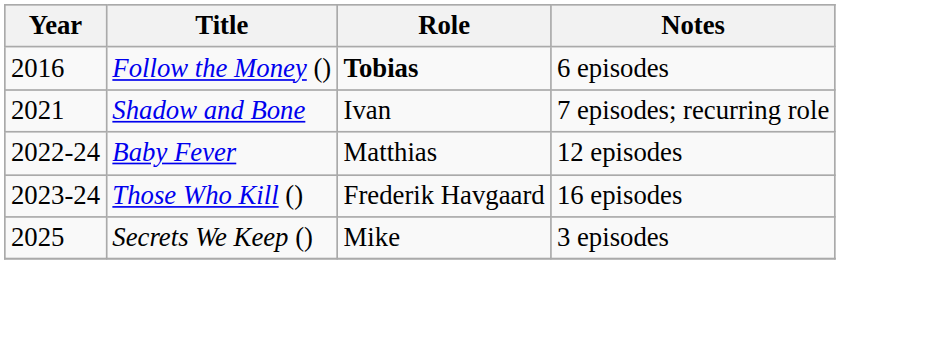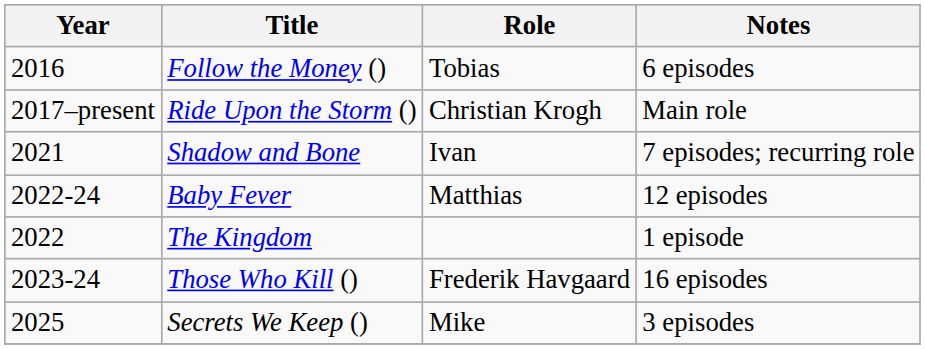 <table class="wikitable sortable">
 <tr>
 <th>Year</th>
 <th>Title</th>
 <th>Role</th>
 <th class="unsortable">Notes</th>
 </tr>
 <tr>
 <td>2016</td>
 <td><em><a href='#'>Follow the Money</a></em> ()</td>
-<td><strong>Tobias</strong></td>
+<td>Tobias</td>
 <td>6 episodes</td>
+</tr>
+<tr>
+<td>2017–present</td>
+<td><em><a href='#'>Ride Upon the Storm</a></em> ()</td>
+<td>Christian Krogh</td>
+<td>Main role</td>
 </tr>
 <tr>
 <td>2021</td>
 <td><em><a href='#'>Shadow and Bone</a></em></td>
 <td>Ivan</td>
 <td>7 episodes; recurring role</td>
 </tr>
 <tr>
 <td>2022-24</td>
 <td><em><a href='#'>Baby Fever</a></em></td>
 <td>Matthias</td>
 <td>12 episodes</td>
+</tr>
+<tr>
+<td>2022</td>
+<td><em><a href='#'>The Kingdom</a></em></td>
+<td></td>
+<td>1 episode</td>
 </tr>
 <tr>
 <td>2023-24</td>
 <td><em><a href='#'>Those Who Kill</a></em> ()</td>
 <td>Frederik Havgaard</td>
 <td>16 episodes</td>
 </tr>
 <tr>
 <td>2025</td>
 <td><em>Secrets We Keep</em> ()</td>
 <td>Mike</td>
 <td>3 episodes</td>
 </tr>
 <tr>
 </tr>
 </table>
